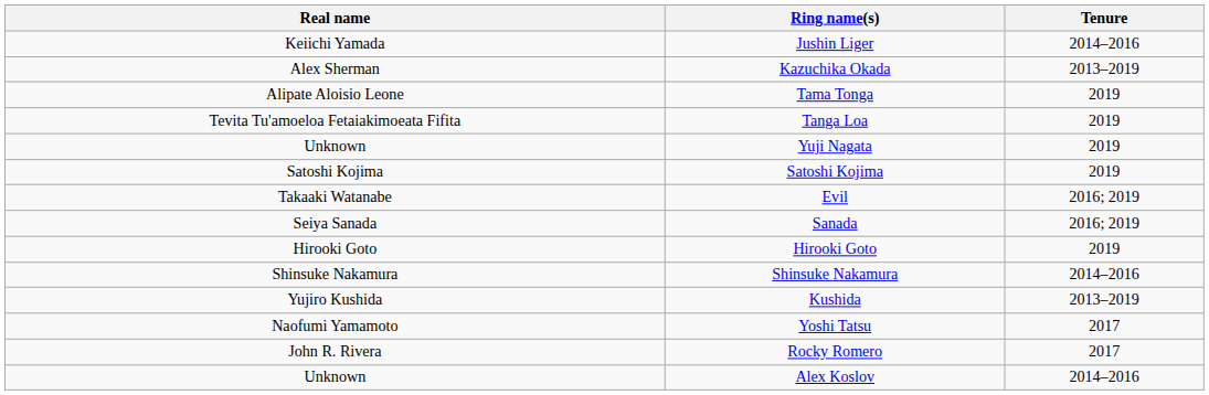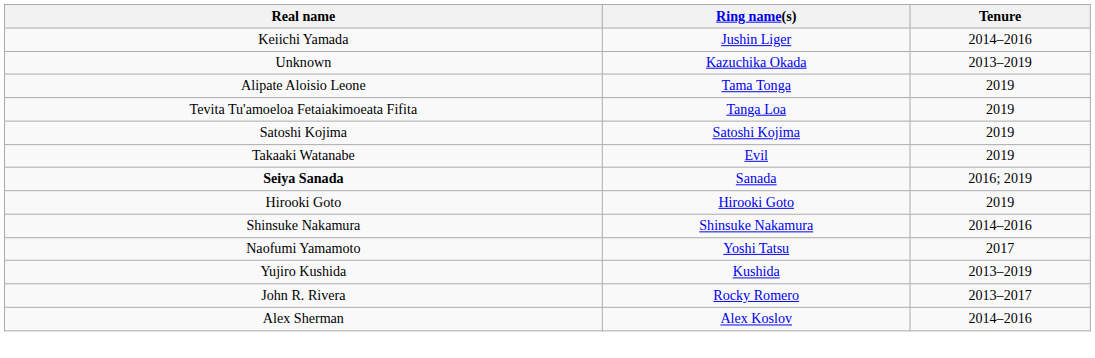 <table class="sortable wikitable" style="font-size:90%; text-align:center; width:70%;">
 <tr>
 <th>Real name</th>
 <th><a href='#'>Ring name</a>(s)</th>
 <th>Tenure</th>
 </tr>
 <tr>
 <td>Keiichi Yamada</td>
 <td><a href='#'>Jushin Liger</a></td>
 <td>2014–2016</td>
 </tr>
 <tr>
-<td>Alex Sherman</td>
+<td>Unknown</td>
 <td><a href='#'>Kazuchika Okada</a></td>
 <td>2013–2019</td>
 </tr>
 <tr>
 <td>Alipate Aloisio Leone</td>
 <td><a href='#'>Tama Tonga</a></td>
 <td>2019</td>
 </tr>
 <tr>
 <td>Tevita Tu'amoeloa Fetaiakimoeata Fifita</td>
 <td><a href='#'>Tanga Loa</a></td>
 <td>2019</td>
 </tr>
 <tr>
-<td>Unknown</td>
-<td><a href='#'>Yuji Nagata</a></td>
-<td>2019</td>
-</tr>
-<tr>
 <td>Satoshi Kojima</td>
 <td><a href='#'>Satoshi Kojima</a></td>
 <td>2019</td>
 </tr>
 <tr>
 <td>Takaaki Watanabe</td>
 <td><a href='#'>Evil</a></td>
-<td>2016; 2019</td>
+<td>2019</td>
 </tr>
 <tr>
-<td>Seiya Sanada</td>
+<td><strong>Seiya Sanada</strong></td>
 <td><a href='#'>Sanada</a></td>
 <td>2016; 2019</td>
 </tr>
 <tr>
 <td>Hirooki Goto</td>
 <td><a href='#'>Hirooki Goto</a></td>
 <td>2019</td>
 </tr>
 <tr>
 <td>Shinsuke Nakamura</td>
 <td><a href='#'>Shinsuke Nakamura</a></td>
 <td>2014–2016</td>
 </tr>
 <tr>
+<td>Naofumi Yamamoto</td>
+<td><a href='#'>Yoshi Tatsu</a></td>
+<td>2017</td>
+</tr>
+<tr>
 <td>Yujiro Kushida</td>
 <td><a href='#'>Kushida</a></td>
 <td>2013–2019</td>
 </tr>
 <tr>
-<td>Naofumi Yamamoto</td>
-<td><a href='#'>Yoshi Tatsu</a></td>
-<td>2017</td>
+<td>John R. Rivera</td>
+<td><a href='#'>Rocky Romero</a></td>
+<td>2013–2017</td>
 </tr>
 <tr>
-<td>John R. Rivera</td>
-<td><a href='#'>Rocky Romero</a></td>
-<td>2017</td>
-</tr>
-<tr>
-<td>Unknown</td>
+<td>Alex Sherman</td>
 <td><a href='#'>Alex Koslov</a></td>
 <td>2014–2016</td>
 </tr>
 </table>
